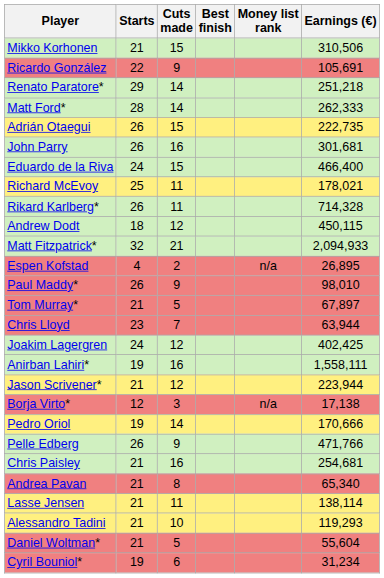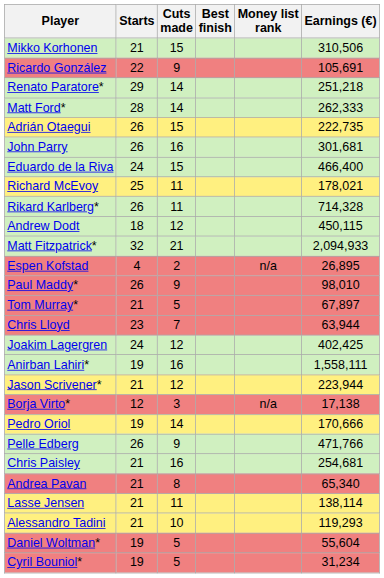 <table class=" sortable wikitable" style="text-align:center">
 <tr>
 <th>Player</th>
 <th>Starts</th>
 <th>Cuts<br>made</th>
 <th>Best<br>finish</th>
 <th>Money list<br>rank</th>
 <th>Earnings (€)</th>
 </tr>
 <tr style="background:#D0F0C0;">
 <td align=left> <a href='#'>Mikko Korhonen</a></td>
 <td>21</td>
 <td>15</td>
 <td></td>
 <td></td>
 <td>310,506</td>
 </tr>
 <tr style="background:#F08080;">
 <td align=left> <a href='#'>Ricardo González</a></td>
 <td>22</td>
 <td>9</td>
 <td></td>
 <td></td>
 <td>105,691</td>
 </tr>
 <tr style="background:#D0F0C0;">
 <td align=left> <a href='#'>Renato Paratore</a>*</td>
 <td>29</td>
 <td>14</td>
 <td></td>
 <td></td>
 <td>251,218</td>
 </tr>
 <tr style="background:#D0F0C0;">
 <td align=left> <a href='#'>Matt Ford</a>*</td>
 <td>28</td>
 <td>14</td>
 <td></td>
 <td></td>
 <td>262,333</td>
 </tr>
 <tr style="background:#FFF080;">
 <td align=left> <a href='#'>Adrián Otaegui</a></td>
 <td>26</td>
 <td>15</td>
 <td></td>
 <td></td>
 <td>222,735</td>
 </tr>
 <tr style="background:#D0F0C0;">
 <td align=left> <a href='#'>John Parry</a></td>
 <td>26</td>
 <td>16</td>
 <td></td>
 <td></td>
 <td>301,681</td>
 </tr>
 <tr style="background:#D0F0C0;">
 <td align=left> <a href='#'>Eduardo de la Riva</a></td>
 <td>24</td>
 <td>15</td>
 <td></td>
 <td></td>
 <td>466,400</td>
 </tr>
 <tr style="background:#FFF080;">
 <td align=left> <a href='#'>Richard McEvoy</a></td>
 <td>25</td>
 <td>11</td>
 <td></td>
 <td></td>
 <td>178,021</td>
 </tr>
 <tr style="background:#D0F0C0;">
 <td align=left> <a href='#'>Rikard Karlberg</a>*</td>
 <td>26</td>
 <td>11</td>
 <td></td>
 <td></td>
 <td>714,328</td>
 </tr>
 <tr style="background:#D0F0C0;">
 <td align=left> <a href='#'>Andrew Dodt</a></td>
 <td>18</td>
 <td>12</td>
 <td></td>
 <td></td>
 <td>450,115</td>
 </tr>
 <tr style="background:#D0F0C0;">
 <td align=left> <a href='#'>Matt Fitzpatrick</a>*</td>
 <td>32</td>
 <td>21</td>
 <td></td>
 <td></td>
 <td>2,094,933</td>
 </tr>
 <tr style="background:#F08080;">
 <td align=left> <a href='#'>Espen Kofstad</a></td>
 <td>4</td>
 <td>2</td>
 <td></td>
 <td>n/a</td>
 <td>26,895</td>
 </tr>
 <tr style="background:#F08080;">
 <td align=left> <a href='#'>Paul Maddy</a>*</td>
 <td>26</td>
 <td>9</td>
 <td></td>
 <td></td>
 <td>98,010</td>
 </tr>
 <tr style="background:#F08080;">
 <td align=left> <a href='#'>Tom Murray</a>*</td>
 <td>21</td>
 <td>5</td>
 <td></td>
 <td></td>
 <td>67,897</td>
 </tr>
 <tr style="background:#F08080;">
 <td align=left> <a href='#'>Chris Lloyd</a></td>
 <td>23</td>
 <td>7</td>
 <td></td>
 <td></td>
 <td>63,944</td>
 </tr>
 <tr style="background:#D0F0C0;">
 <td align=left> <a href='#'>Joakim Lagergren</a></td>
 <td>24</td>
 <td>12</td>
 <td></td>
 <td></td>
 <td>402,425</td>
 </tr>
 <tr style="background:#D0F0C0;">
 <td align=left> <a href='#'>Anirban Lahiri</a>*</td>
 <td>19</td>
 <td>16</td>
 <td><strong></strong></td>
 <td></td>
 <td>1,558,111</td>
 </tr>
 <tr style="background:#FFF080;">
 <td align=left> <a href='#'>Jason Scrivener</a>*</td>
 <td>21</td>
 <td>12</td>
 <td></td>
 <td></td>
 <td>223,944</td>
 </tr>
 <tr style="background:#F08080;">
 <td align=left> <a href='#'>Borja Virto</a>*</td>
 <td>12</td>
 <td>3</td>
 <td></td>
 <td>n/a</td>
 <td>17,138</td>
 </tr>
 <tr style="background:#FFF080;">
 <td align=left> <a href='#'>Pedro Oriol</a></td>
 <td>19</td>
 <td>14</td>
 <td></td>
 <td></td>
 <td>170,666</td>
 </tr>
 <tr style="background:#D0F0C0;">
 <td align=left> <a href='#'>Pelle Edberg</a></td>
 <td>26</td>
 <td>9</td>
 <td></td>
 <td></td>
 <td>471,766</td>
 </tr>
 <tr style="background:#D0F0C0;">
 <td align=left> <a href='#'>Chris Paisley</a></td>
 <td>21</td>
 <td>16</td>
 <td></td>
 <td></td>
 <td>254,681</td>
 </tr>
 <tr style="background:#F08080;">
 <td align=left> <a href='#'>Andrea Pavan</a></td>
 <td>21</td>
 <td>8</td>
 <td></td>
 <td></td>
 <td>65,340</td>
 </tr>
 <tr style="background:#FFF080;">
 <td align=left> <a href='#'>Lasse Jensen</a></td>
 <td>21</td>
 <td>11</td>
 <td></td>
 <td></td>
 <td>138,114</td>
 </tr>
 <tr style="background:#FFF080;">
 <td align=left> <a href='#'>Alessandro Tadini</a></td>
 <td>21</td>
 <td>10</td>
 <td></td>
 <td></td>
 <td>119,293</td>
 </tr>
 <tr style="background:#F08080;">
 <td align=left> <a href='#'>Daniel Woltman</a>*</td>
-<td>21</td>
+<td>19</td>
 <td>5</td>
 <td></td>
 <td></td>
 <td>55,604</td>
 </tr>
 <tr style="background:#F08080;">
 <td align=left> <a href='#'>Cyril Bouniol</a>*</td>
 <td>19</td>
-<td>6</td>
+<td>5</td>
 <td></td>
 <td></td>
 <td>31,234</td>
 </tr>
 </table>
